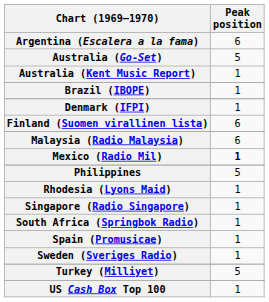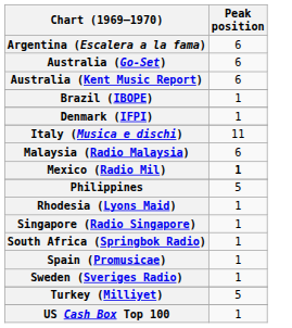 <table class="wikitable sortable plainrowheaders" style="text-align:center">
 <tr>
 <th>Chart (1969–1970)</th>
 <th>Peak<br>position</th>
 </tr>
 <tr>
 <th scope="row">Argentina (<em>Escalera a la fama</em>)</th>
 <td>6</td>
 </tr>
 <tr>
 <th scope="row">Australia (<em><a href='#'>Go-Set</a></em>)</th>
-<td>5</td>
+<td>6</td>
 </tr>
 <tr>
 <th scope="row">Australia (<a href='#'>Kent Music Report</a>)</th>
-<td>1</td>
+<td>6</td>
 </tr>
 <tr>
 </tr>
 <tr>
 </tr>
 <tr>
 </tr>
 <tr>
 <th scope="row">Brazil (<a href='#'>IBOPE</a>)</th>
 <td>1</td>
 </tr>
 <tr>
 </tr>
 <tr>
 <th scope="row">Denmark (<a href='#'>IFPI</a>)</th>
 <td>1</td>
 </tr>
 <tr>
-<th scope="row">Finland (<a href='#'>Suomen virallinen lista</a>)</th>
-<td>6</td>
 </tr>
 <tr>
 </tr>
 <tr>
+<th scope="row">Italy (<em><a href='#'>Musica e dischi</a></em>)</th>
+<td>11</td>
 </tr>
 <tr>
 <th scope="row">Malaysia (<a href='#'>Radio Malaysia</a>)</th>
 <td>6</td>
 </tr>
 <tr>
 <th scope="row">Mexico (<a href='#'>Radio Mil</a>)</th>
 <td><strong>1</strong></td>
 </tr>
 <tr>
 </tr>
 <tr>
 </tr>
 <tr>
 </tr>
 <tr>
 <th scope="row">Philippines</th>
 <td>5</td>
 </tr>
 <tr>
 <th scope="row">Rhodesia (<a href='#'>Lyons Maid</a>)</th>
 <td>1</td>
 </tr>
 <tr>
 <th scope="row">Singapore (<a href='#'>Radio Singapore</a>)</th>
 <td>1</td>
 </tr>
 <tr>
 <th scope="row">South Africa (<a href='#'>Springbok Radio</a>)</th>
 <td>1</td>
 </tr>
 <tr>
 <th scope="row">Spain (<a href='#'>Promusicae</a>)</th>
 <td>1</td>
 </tr>
 <tr>
 <th scope="row">Sweden (<a href='#'>Sveriges Radio</a>)</th>
 <td>1</td>
 </tr>
 <tr>
 </tr>
 <tr>
 <th scope="row">Turkey (<a href='#'>Milliyet</a>)</th>
 <td>5</td>
 </tr>
 <tr>
 </tr>
 <tr>
 </tr>
 <tr>
 </tr>
 <tr>
 <th scope="row">US <a href='#'><em>Cash Box</em></a> Top 100</th>
 <td>1</td>
 </tr>
 </table>
